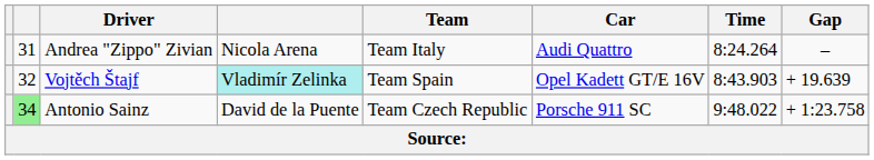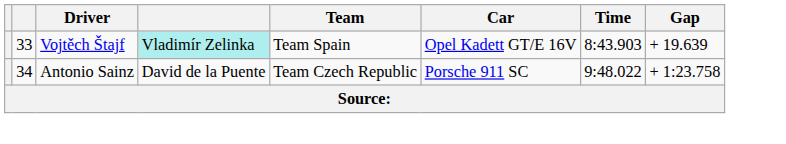 <table class="wikitable" style="font-size:85%;">
 <tr>
 <th scope="col"></th>
 <th scope="col"></th>
 <th scope="col">Driver</th>
 <th scope="col"></th>
 <th scope="col">Team</th>
 <th scope="col">Car</th>
 <th scope="col">Time</th>
 <th scope="col">Gap</th>
 </tr>
 <tr>
 <th></th>
-<td align="center">31</td>
-<td> Andrea "Zippo" Zivian</td>
-<td> Nicola Arena</td>
-<td> Team Italy</td>
-<td><a href='#'>Audi Quattro</a></td>
-<td align="center">8:24.264</td>
-<td align="center">–</td>
-</tr>
-<tr>
-<th></th>
-<td align="center">32</td>
+<td align="center">33</td>
 <td> <a href='#'>Vojtěch Štajf</a></td>
 <td style="background: paleturquoise;"> Vladimír Zelinka</td>
 <td> Team Spain</td>
 <td><a href='#'>Opel Kadett</a> GT/E 16V</td>
 <td align="center">8:43.903</td>
 <td>+ 19.639</td>
 </tr>
 <tr>
 <th></th>
-<td align="center" style="background: lightgreen;">34</td>
+<td align="center">34</td>
 <td> Antonio Sainz</td>
 <td> David de la Puente</td>
 <td> Team Czech Republic</td>
 <td><a href='#'>Porsche 911</a> SC</td>
 <td align="center">9:48.022</td>
 <td>+ 1:23.758</td>
 </tr>
 <tr class="sortbottom">
 <th colspan=8>Source:</th>
 </tr>
 </table>
